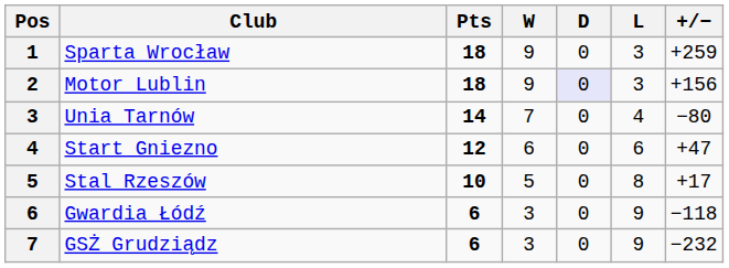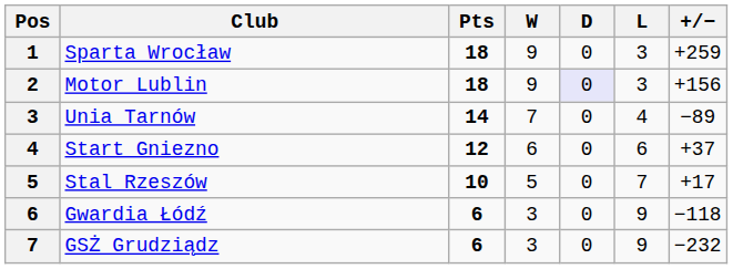 <table class="wikitable">
 <tr>
 <th width=30>Pos</th>
 <th width=250>Club</th>
 <th width=30>Pts</th>
 <th width=30>W</th>
 <th width=30>D</th>
 <th width=30>L</th>
 <th width=30>+/−</th>
 </tr>
 <tr align=center>
 <th>1</th>
 <td align=left><a href='#'>Sparta Wrocław</a></td>
 <td><strong>18</strong></td>
 <td>9</td>
 <td>0</td>
 <td>3</td>
 <td>+259</td>
 </tr>
 <tr align=center>
 <th>2</th>
 <td align=left><a href='#'>Motor Lublin</a></td>
 <td><strong>18</strong></td>
 <td>9</td>
 <td style="background: lavender;">0</td>
 <td>3</td>
 <td>+156</td>
 </tr>
 <tr align=center>
 <th>3</th>
 <td align=left><a href='#'>Unia Tarnów</a></td>
 <td><strong>14</strong></td>
 <td>7</td>
 <td>0</td>
 <td>4</td>
-<td>−80</td>
+<td>−89</td>
 </tr>
 <tr align=center>
 <th>4</th>
 <td align=left><a href='#'>Start Gniezno</a></td>
 <td><strong>12</strong></td>
 <td>6</td>
 <td>0</td>
 <td>6</td>
-<td>+47</td>
+<td>+37</td>
 </tr>
 <tr align=center>
 <th>5</th>
 <td align=left><a href='#'>Stal Rzeszów</a></td>
 <td><strong>10</strong></td>
 <td>5</td>
 <td>0</td>
-<td>8</td>
+<td>7</td>
 <td>+17</td>
 </tr>
 <tr align=center>
 <th>6</th>
 <td align=left><a href='#'>Gwardia Łódź</a></td>
 <td><strong>6</strong></td>
 <td>3</td>
 <td>0</td>
 <td>9</td>
 <td>−118</td>
 </tr>
 <tr align=center>
 <th>7</th>
 <td align=left><a href='#'>GSŻ Grudziądz</a></td>
 <td><strong>6</strong></td>
 <td>3</td>
 <td>0</td>
 <td>9</td>
 <td>−232</td>
 </tr>
 </table>
